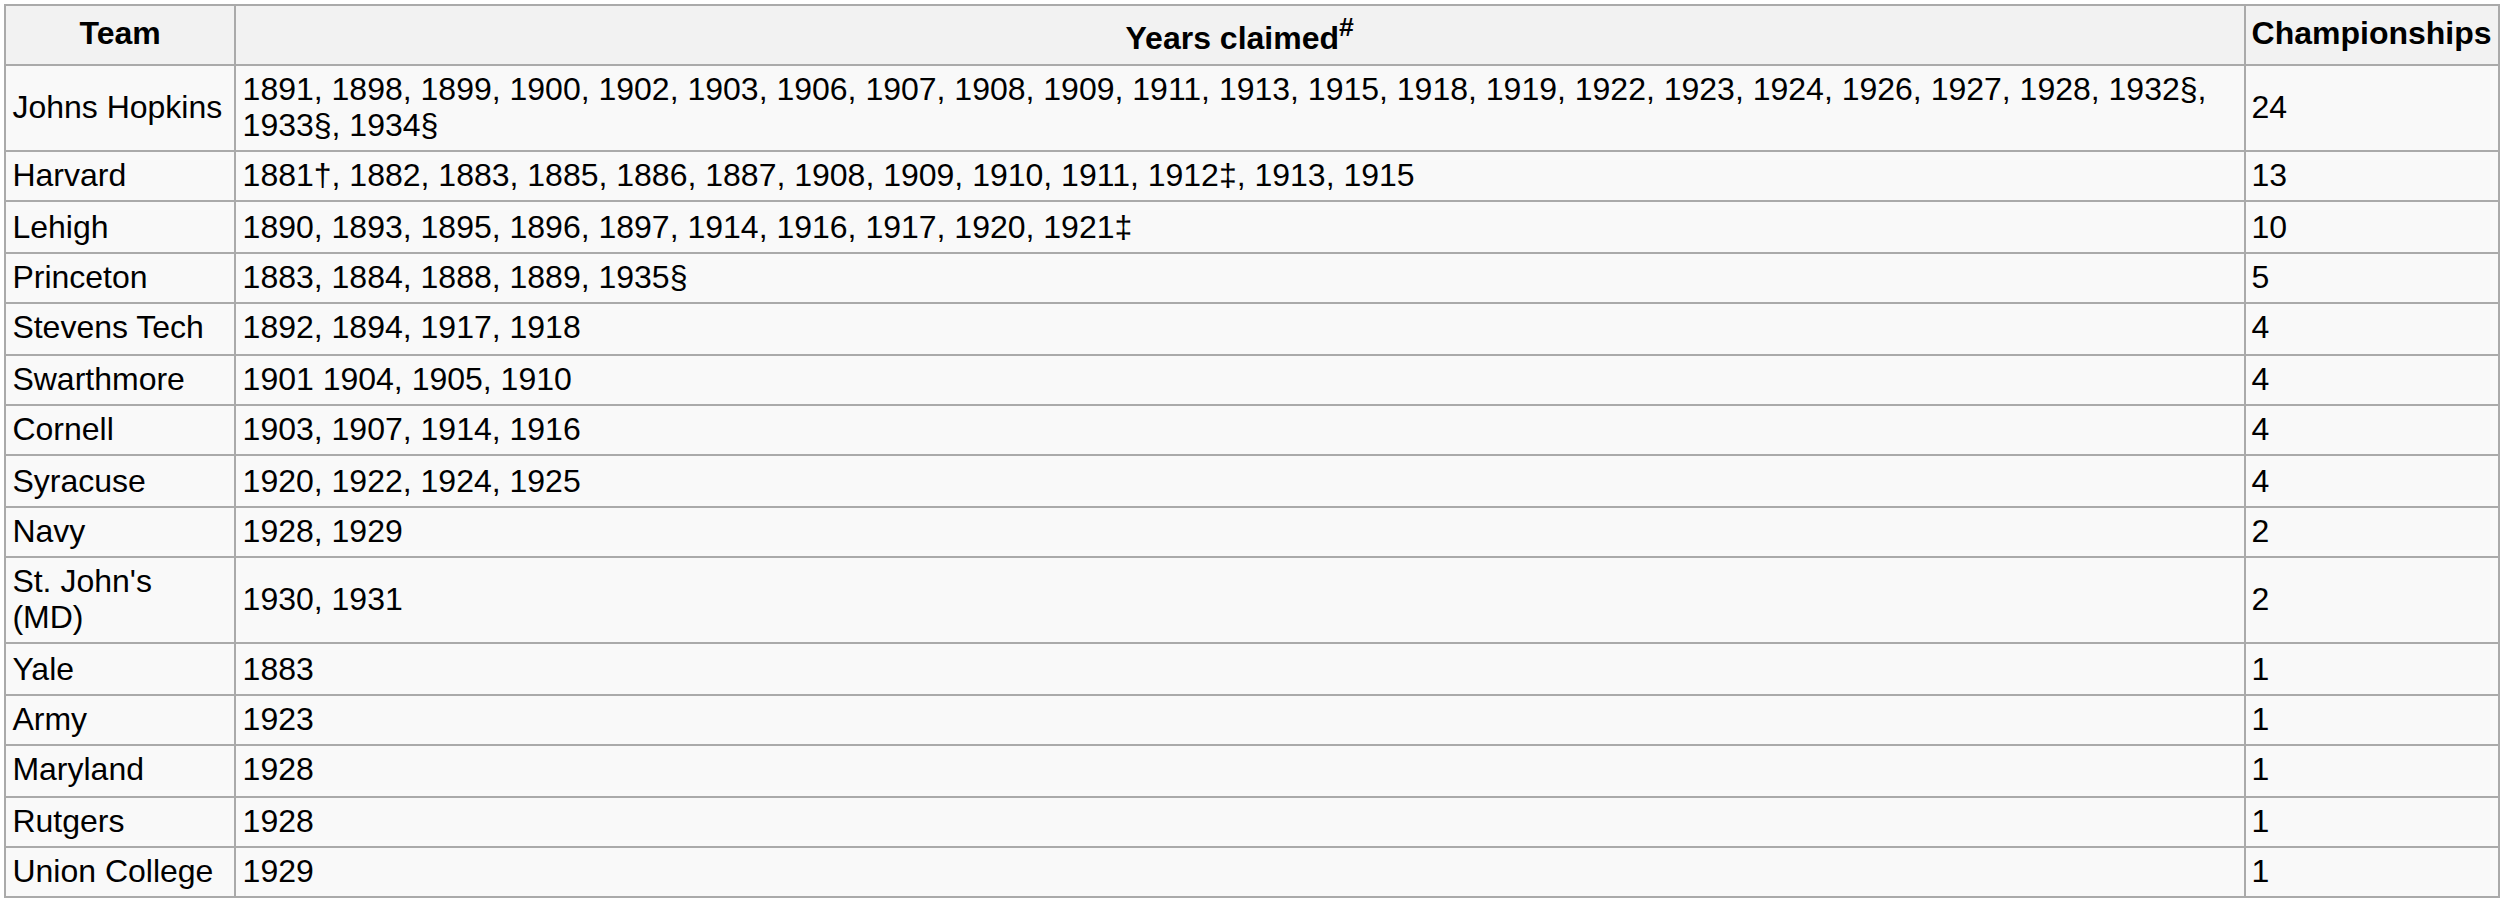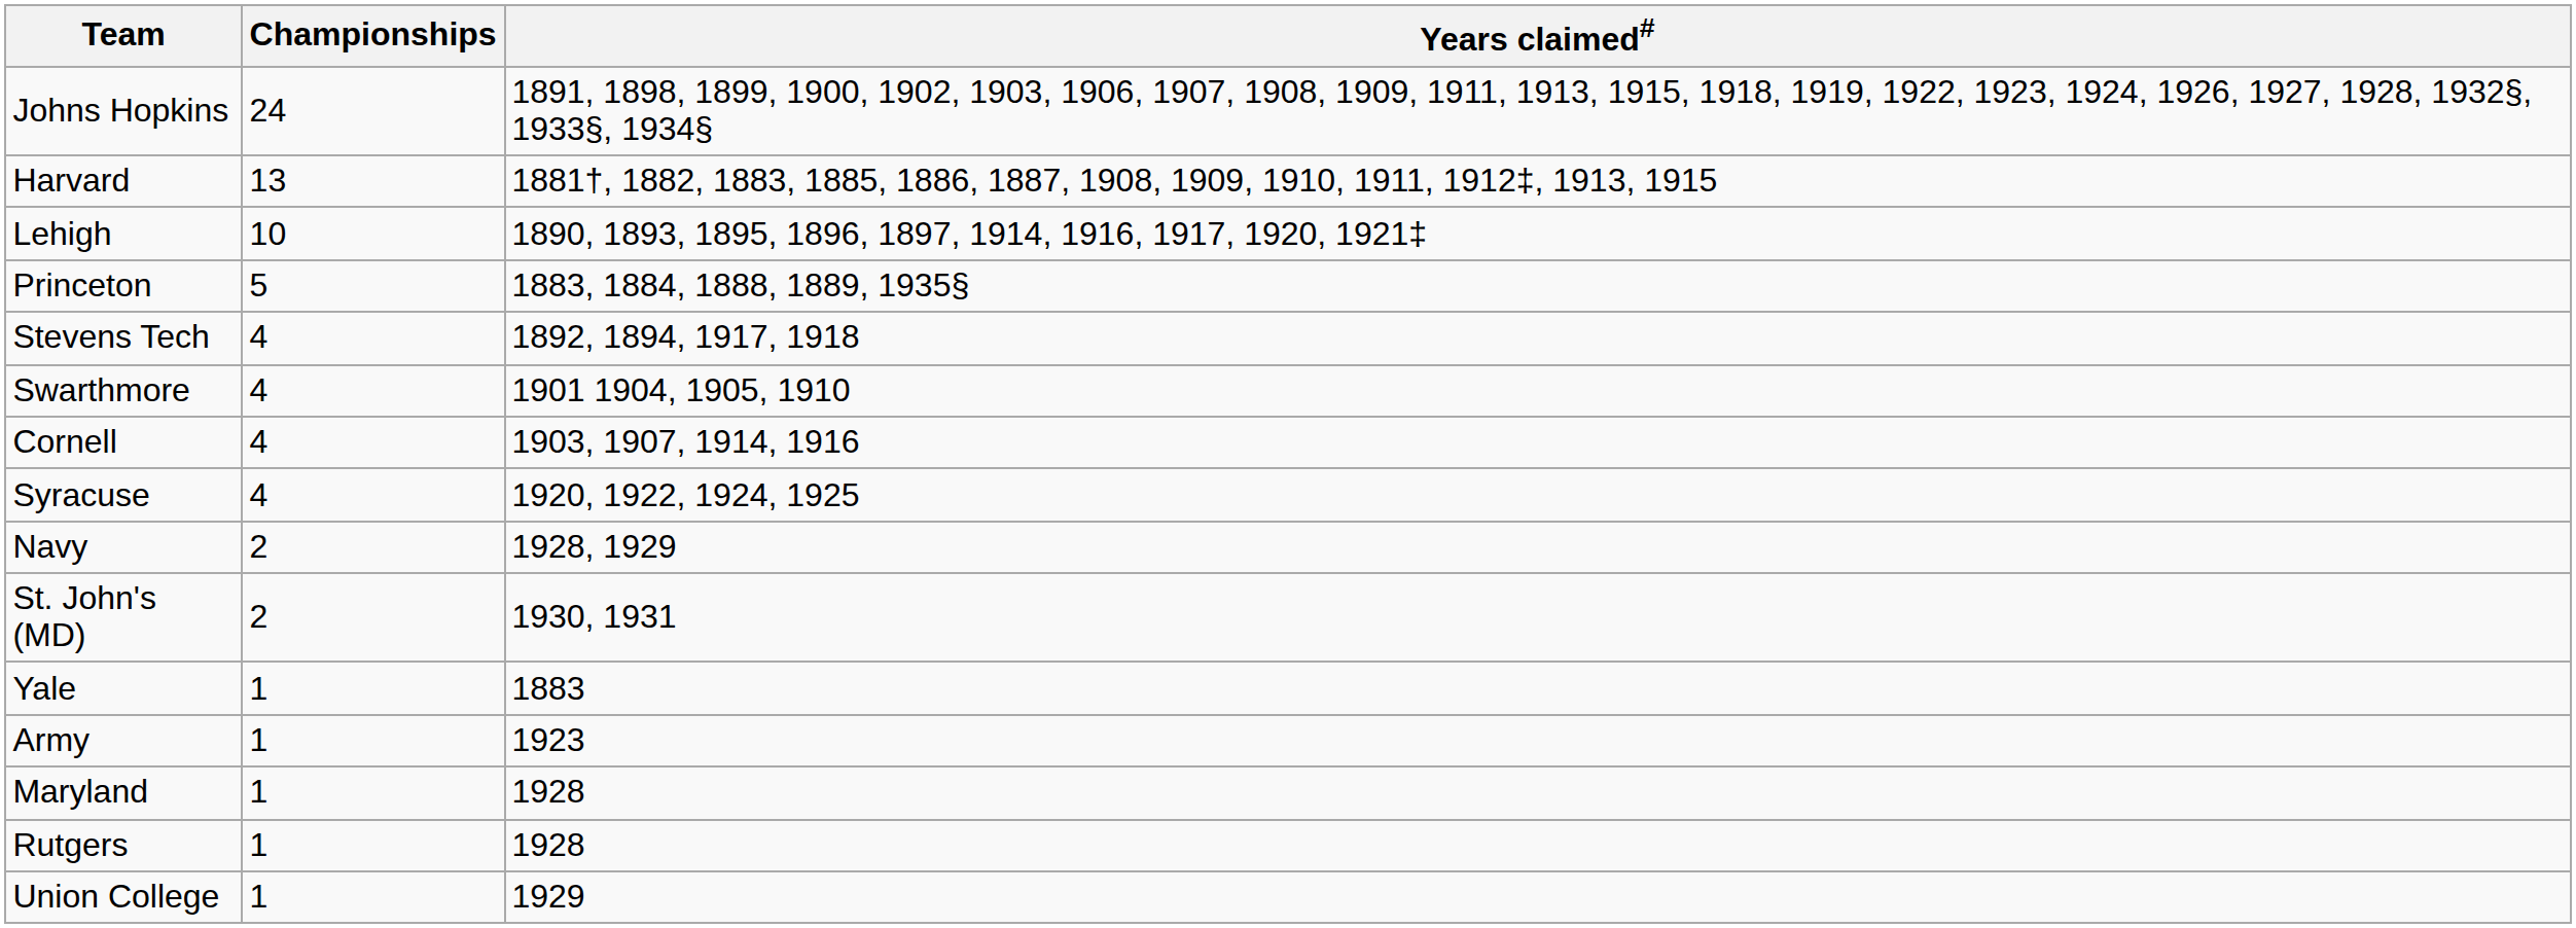 <table class="wikitable sortable">
 <tr>
 <th>Team</th>
+<th>Championships</th>
 <th>Years claimed<sup>#</sup></th>
-<th>Championships</th>
 </tr>
 <tr>
 <td>Johns Hopkins</td>
+<td>24</td>
 <td>1891, 1898, 1899, 1900, 1902, 1903, 1906, 1907, 1908, 1909, 1911, 1913, 1915, 1918, 1919, 1922, 1923, 1924, 1926, 1927, 1928, 1932§, 1933§, 1934§</td>
-<td>24</td>
 </tr>
 <tr>
 <td>Harvard</td>
+<td>13</td>
 <td>1881†, 1882, 1883, 1885, 1886, 1887, 1908, 1909, 1910, 1911, 1912‡, 1913, 1915</td>
-<td>13</td>
 </tr>
 <tr>
 <td>Lehigh</td>
+<td>10</td>
 <td>1890, 1893, 1895, 1896, 1897, 1914, 1916, 1917, 1920, 1921‡</td>
-<td>10</td>
 </tr>
 <tr>
 <td>Princeton</td>
+<td>5</td>
 <td>1883, 1884, 1888, 1889, 1935§</td>
-<td>5</td>
 </tr>
 <tr>
 <td>Stevens Tech</td>
+<td>4</td>
 <td>1892, 1894, 1917, 1918</td>
-<td>4</td>
 </tr>
 <tr>
 <td>Swarthmore</td>
+<td>4</td>
 <td>1901 1904, 1905, 1910</td>
-<td>4</td>
 </tr>
 <tr>
 <td>Cornell</td>
+<td>4</td>
 <td>1903, 1907, 1914, 1916</td>
-<td>4</td>
 </tr>
 <tr>
 <td>Syracuse</td>
+<td>4</td>
 <td>1920, 1922, 1924, 1925</td>
-<td>4</td>
 </tr>
 <tr>
 <td>Navy</td>
+<td>2</td>
 <td>1928, 1929</td>
-<td>2</td>
 </tr>
 <tr>
 <td>St. John's (MD)</td>
+<td>2</td>
 <td>1930, 1931</td>
-<td>2</td>
 </tr>
 <tr>
 <td>Yale</td>
+<td>1</td>
 <td>1883</td>
-<td>1</td>
 </tr>
 <tr>
 <td>Army</td>
+<td>1</td>
 <td>1923</td>
-<td>1</td>
 </tr>
 <tr>
 <td>Maryland</td>
+<td>1</td>
 <td>1928</td>
-<td>1</td>
 </tr>
 <tr>
 <td>Rutgers</td>
+<td>1</td>
 <td>1928</td>
-<td>1</td>
 </tr>
 <tr>
 <td>Union College</td>
+<td>1</td>
 <td>1929</td>
-<td>1</td>
 </tr>
 </table>
